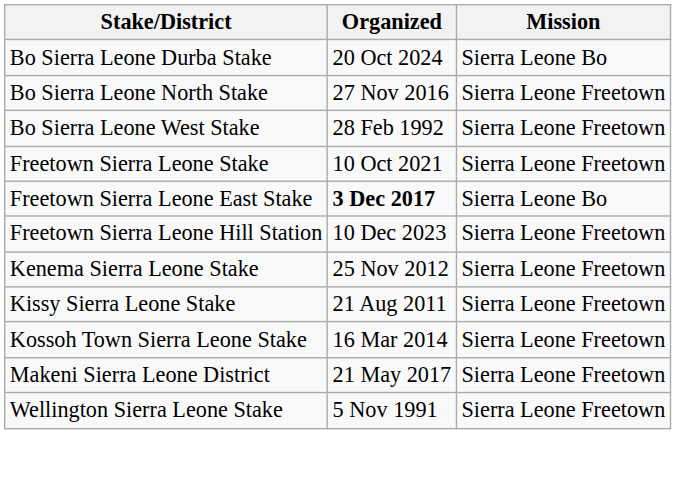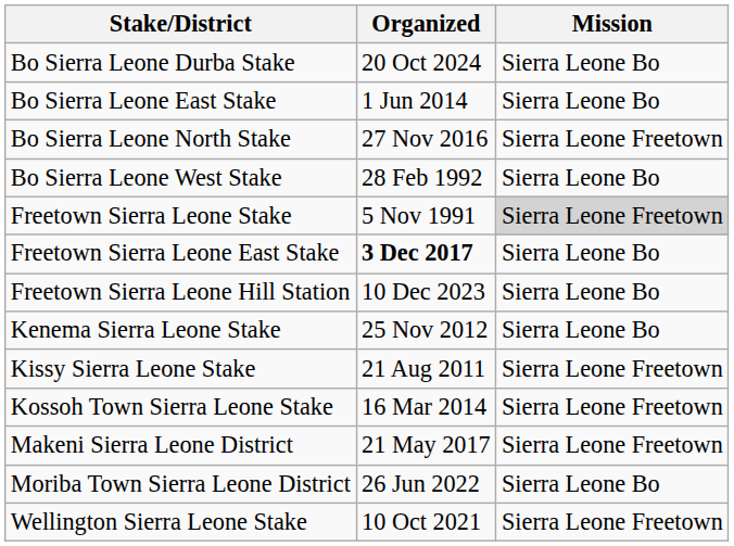 <table class="wikitable sortable">
 <tr>
 <th>Stake/District</th>
 <th data-sort-type=date>Organized</th>
 <th>Mission</th>
 </tr>
 <tr>
 <td>Bo Sierra Leone Durba Stake</td>
 <td>20 Oct 2024</td>
 <td>Sierra Leone Bo</td>
 </tr>
 <tr>
+<td>Bo Sierra Leone East Stake</td>
+<td>1 Jun 2014</td>
+<td>Sierra Leone Bo</td>
+</tr>
+<tr>
 <td>Bo Sierra Leone North Stake</td>
 <td>27 Nov 2016</td>
 <td>Sierra Leone Freetown</td>
 </tr>
 <tr>
 <td>Bo Sierra Leone West Stake</td>
 <td>28 Feb 1992</td>
-<td>Sierra Leone Freetown</td>
+<td>Sierra Leone Bo</td>
 </tr>
 <tr>
 <td>Freetown Sierra Leone Stake</td>
-<td>10 Oct 2021</td>
-<td>Sierra Leone Freetown</td>
+<td>5 Nov 1991</td>
+<td style="background: lightgrey;">Sierra Leone Freetown</td>
 </tr>
 <tr>
 <td>Freetown Sierra Leone East Stake</td>
 <td><strong>3 Dec 2017</strong></td>
 <td>Sierra Leone Bo</td>
 </tr>
 <tr>
 <td>Freetown Sierra Leone Hill Station</td>
 <td>10 Dec 2023</td>
-<td>Sierra Leone Freetown</td>
+<td>Sierra Leone Bo</td>
 </tr>
 <tr>
 <td>Kenema Sierra Leone Stake</td>
 <td>25 Nov 2012</td>
-<td>Sierra Leone Freetown</td>
+<td>Sierra Leone Bo</td>
 </tr>
 <tr>
 <td>Kissy Sierra Leone Stake</td>
 <td>21 Aug 2011</td>
 <td>Sierra Leone Freetown</td>
 </tr>
 <tr>
 <td>Kossoh Town Sierra Leone Stake</td>
 <td>16 Mar 2014</td>
 <td>Sierra Leone Freetown</td>
 </tr>
 <tr>
 <td>Makeni Sierra Leone District</td>
 <td>21 May 2017</td>
 <td>Sierra Leone Freetown</td>
 </tr>
 <tr>
+<td>Moriba Town Sierra Leone District</td>
+<td>26 Jun 2022</td>
+<td>Sierra Leone Bo</td>
+</tr>
+<tr>
 <td>Wellington Sierra Leone Stake</td>
-<td>5 Nov 1991</td>
+<td>10 Oct 2021</td>
 <td>Sierra Leone Freetown</td>
 </tr>
 </table>
